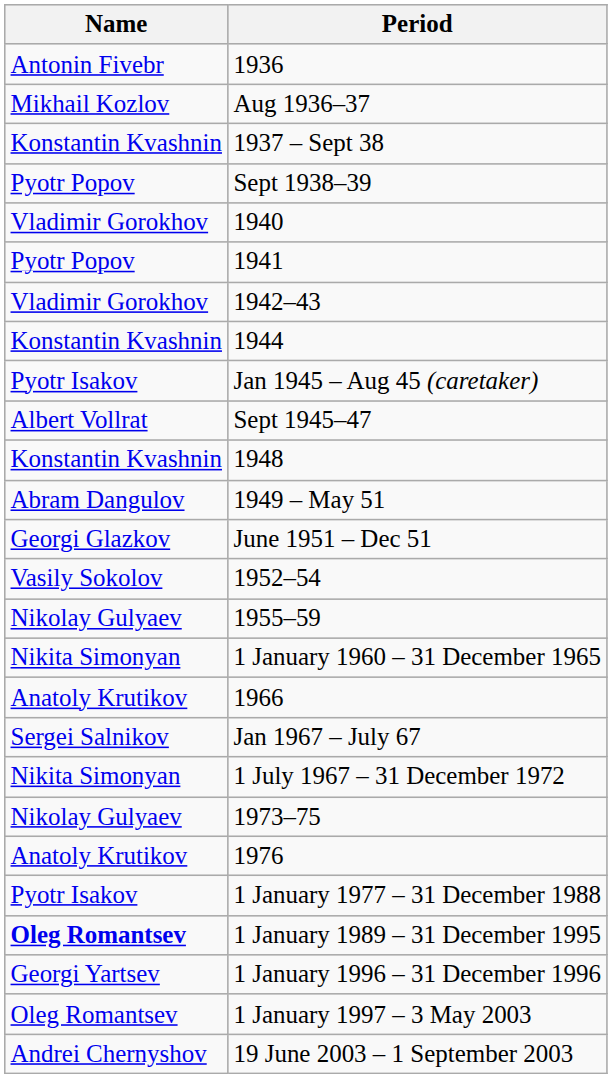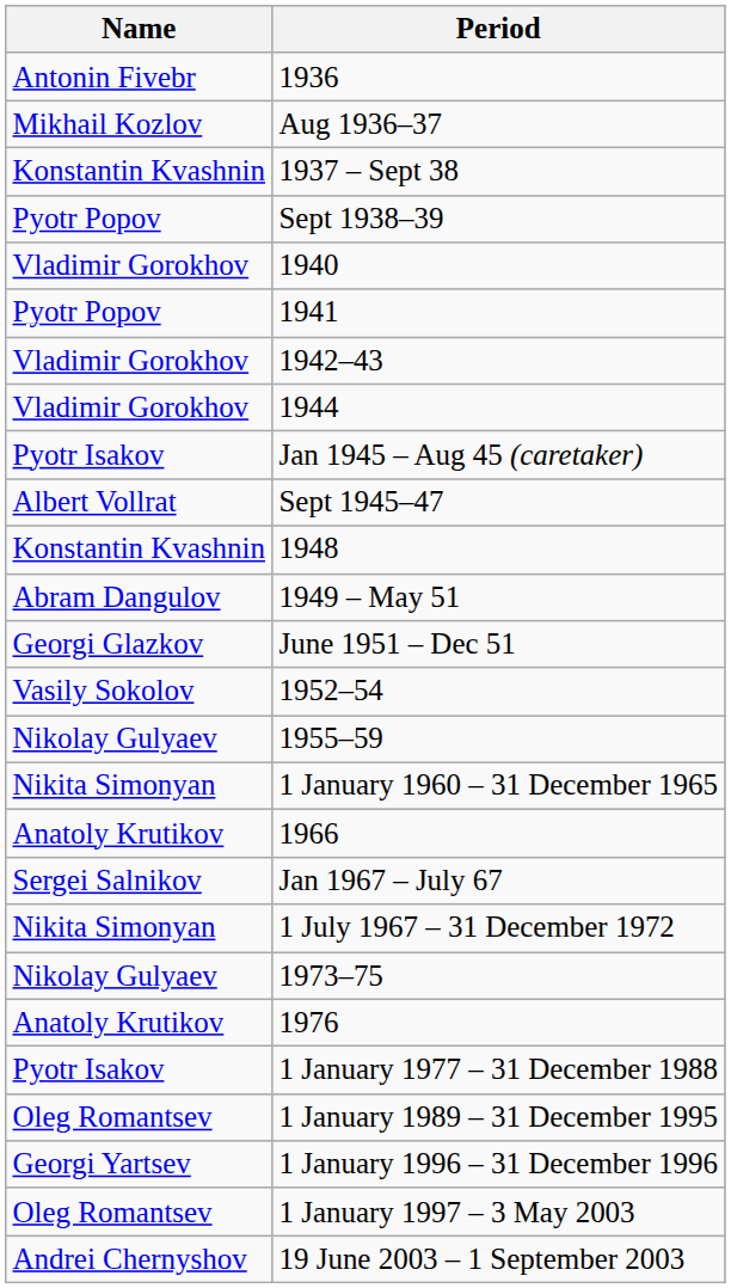 <table class="wikitable">
 <tr>
 <th>Name</th>
 <th>Period</th>
 </tr>
 <tr>
 <td> <a href='#'>Antonin Fivebr</a></td>
 <td>1936</td>
 </tr>
 <tr>
 <td> <a href='#'>Mikhail Kozlov</a></td>
 <td>Aug 1936–37</td>
 </tr>
 <tr>
 <td> <a href='#'>Konstantin Kvashnin</a></td>
 <td>1937 – Sept 38</td>
 </tr>
 <tr>
 <td> <a href='#'>Pyotr Popov</a></td>
 <td>Sept 1938–39</td>
 </tr>
 <tr>
 <td> <a href='#'>Vladimir Gorokhov</a></td>
 <td>1940</td>
 </tr>
 <tr>
 <td> <a href='#'>Pyotr Popov</a></td>
 <td>1941</td>
 </tr>
 <tr>
 <td> <a href='#'>Vladimir Gorokhov</a></td>
 <td>1942–43</td>
 </tr>
 <tr>
-<td> <a href='#'>Konstantin Kvashnin</a></td>
+<td> <a href='#'>Vladimir Gorokhov</a></td>
 <td>1944</td>
 </tr>
 <tr>
 <td> <a href='#'>Pyotr Isakov</a></td>
 <td>Jan 1945 – Aug 45 <em>(caretaker)</em></td>
 </tr>
 <tr>
 <td> <a href='#'>Albert Vollrat</a></td>
 <td>Sept 1945–47</td>
 </tr>
 <tr>
 <td> <a href='#'>Konstantin Kvashnin</a></td>
 <td>1948</td>
 </tr>
 <tr>
 <td> <a href='#'>Abram Dangulov</a></td>
 <td>1949 – May 51</td>
 </tr>
 <tr>
 <td> <a href='#'>Georgi Glazkov</a></td>
 <td>June 1951 – Dec 51</td>
 </tr>
 <tr>
 <td> <a href='#'>Vasily Sokolov</a></td>
 <td>1952–54</td>
 </tr>
 <tr>
 <td> <a href='#'>Nikolay Gulyaev</a></td>
 <td>1955–59</td>
 </tr>
 <tr>
 <td> <a href='#'>Nikita Simonyan</a></td>
 <td>1 January 1960 – 31 December 1965</td>
 </tr>
 <tr>
 <td> <a href='#'>Anatoly Krutikov</a></td>
 <td>1966</td>
 </tr>
 <tr>
 <td> <a href='#'>Sergei Salnikov</a></td>
 <td>Jan 1967 – July 67</td>
 </tr>
 <tr>
 <td> <a href='#'>Nikita Simonyan</a></td>
 <td>1 July 1967 – 31 December 1972</td>
 </tr>
 <tr>
 <td> <a href='#'>Nikolay Gulyaev</a></td>
 <td>1973–75</td>
 </tr>
 <tr>
 <td> <a href='#'>Anatoly Krutikov</a></td>
 <td>1976</td>
 </tr>
 <tr>
 <td> <a href='#'>Pyotr Isakov</a></td>
 <td>1 January 1977 – 31 December 1988</td>
 </tr>
 <tr>
-<td><strong>  <a href='#'>Oleg Romantsev</a></strong></td>
+<td>  <a href='#'>Oleg Romantsev</a></td>
 <td>1 January 1989 – 31 December 1995</td>
 </tr>
 <tr>
 <td> <a href='#'>Georgi Yartsev</a></td>
 <td>1 January 1996 – 31 December 1996</td>
 </tr>
 <tr>
 <td> <a href='#'>Oleg Romantsev</a></td>
 <td>1 January 1997 – 3 May 2003</td>
 </tr>
 <tr>
 <td> <a href='#'>Andrei Chernyshov</a></td>
 <td>19 June 2003 – 1 September 2003</td>
 </tr>
 </table>
